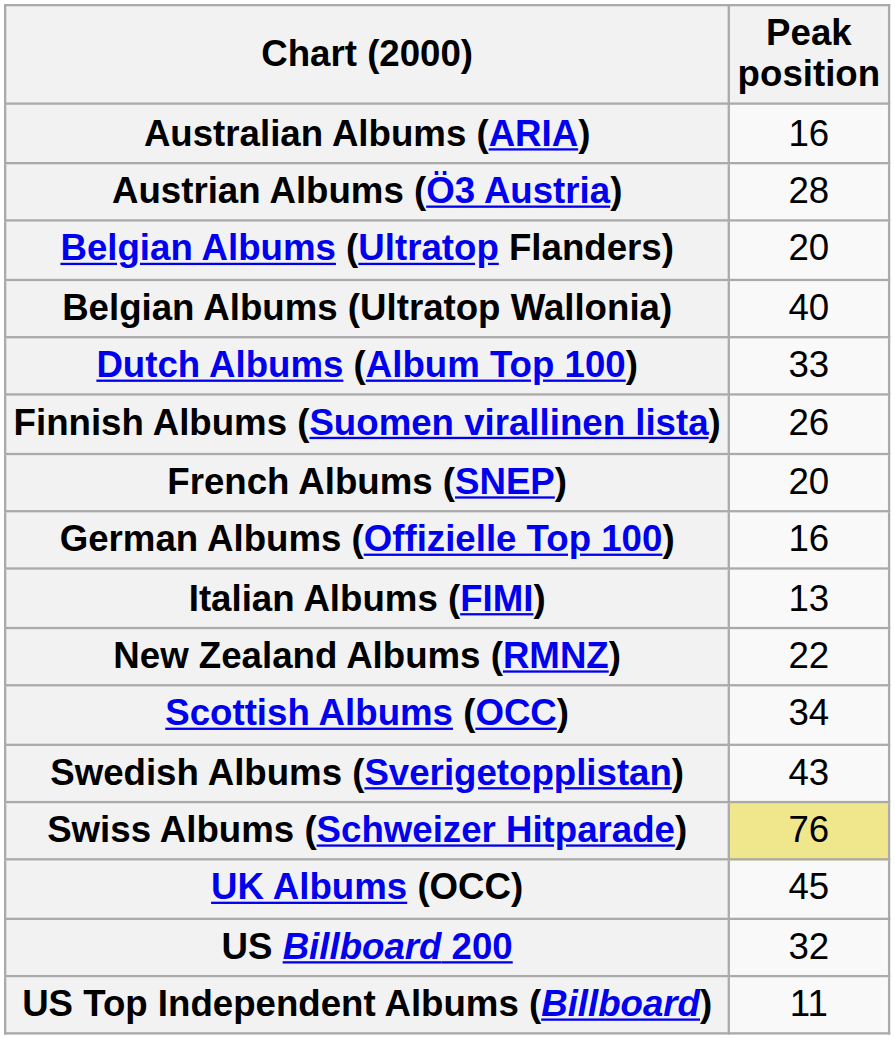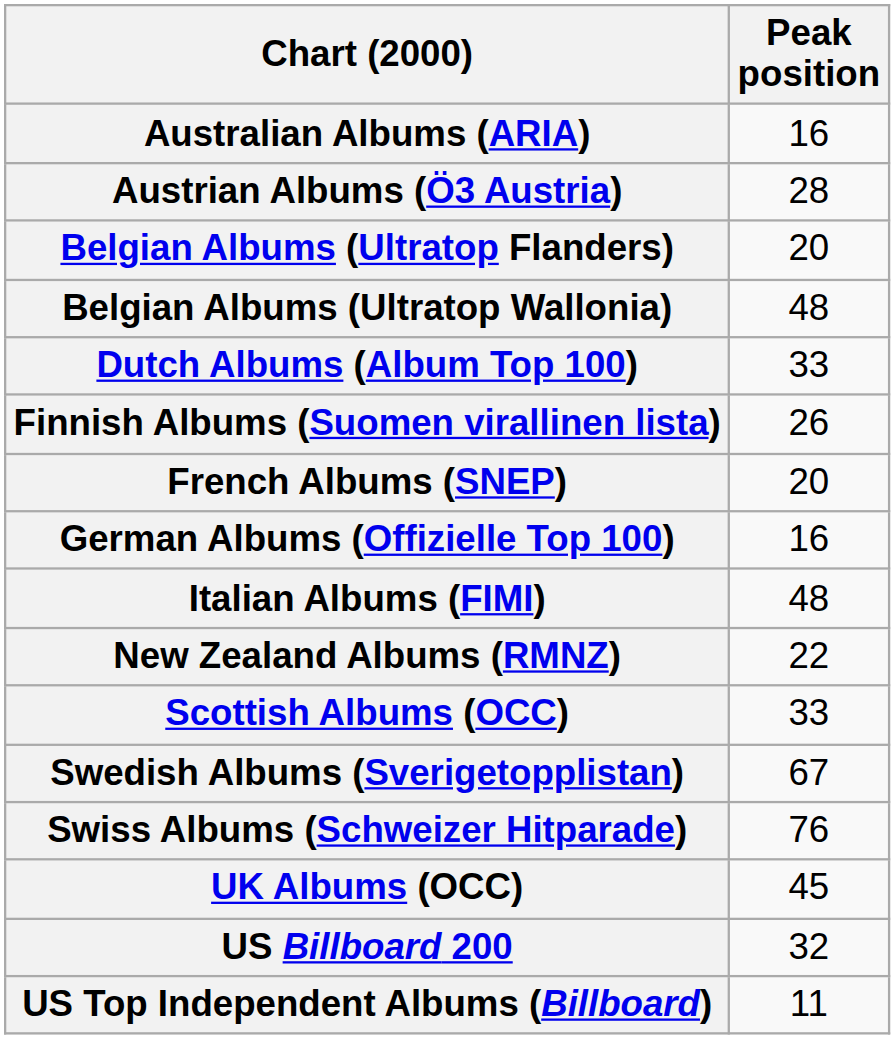 <table class="wikitable sortable plainrowheaders">
 <tr>
 <th scope="col">Chart (2000)</th>
 <th scope="col">Peak<br>position</th>
 </tr>
 <tr>
 <th scope="row">Australian Albums (<a href='#'>ARIA</a>)</th>
 <td align="center">16</td>
 </tr>
 <tr>
 <th scope="row">Austrian Albums (<a href='#'>Ö3 Austria</a>)</th>
 <td align="center">28</td>
 </tr>
 <tr>
 <th scope="row"><a href='#'>Belgian Albums</a> (<a href='#'>Ultratop</a> Flanders)</th>
 <td align="center">20</td>
 </tr>
 <tr>
 <th scope="row">Belgian Albums (Ultratop Wallonia)</th>
-<td align="center">40</td>
+<td align="center">48</td>
 </tr>
 <tr>
 <th scope="row"><a href='#'>Dutch Albums</a> (<a href='#'>Album Top 100</a>)</th>
 <td align="center">33</td>
 </tr>
 <tr>
 <th scope="row">Finnish Albums (<a href='#'>Suomen virallinen lista</a>)</th>
 <td align="center">26</td>
 </tr>
 <tr>
 <th scope="row">French Albums (<a href='#'>SNEP</a>)</th>
 <td align="center">20</td>
 </tr>
 <tr>
 <th scope="row">German Albums (<a href='#'>Offizielle Top 100</a>)</th>
 <td align="center">16</td>
 </tr>
 <tr>
 <th scope="row">Italian Albums (<a href='#'>FIMI</a>)</th>
-<td align="center">13</td>
+<td align="center">48</td>
 </tr>
 <tr>
 <th scope="row">New Zealand Albums (<a href='#'>RMNZ</a>)</th>
 <td align="center">22</td>
 </tr>
 <tr>
 <th scope="row"><a href='#'>Scottish Albums</a> (<a href='#'>OCC</a>)</th>
-<td align="center">34</td>
+<td align="center">33</td>
 </tr>
 <tr>
 <th scope="row">Swedish Albums (<a href='#'>Sverigetopplistan</a>)</th>
-<td align="center">43</td>
+<td align="center">67</td>
 </tr>
 <tr>
 <th scope="row">Swiss Albums (<a href='#'>Schweizer Hitparade</a>)</th>
-<td align="center" style="background: khaki;">76</td>
+<td align="center">76</td>
 </tr>
 <tr>
 <th scope="row"><a href='#'>UK Albums</a> (OCC)</th>
 <td align="center">45</td>
 </tr>
 <tr>
 <th scope="row">US <a href='#'><em>Billboard</em> 200</a></th>
 <td style="text-align:center;">32</td>
 </tr>
 <tr>
 <th scope="row">US Top Independent Albums (<em><a href='#'>Billboard</a></em>)</th>
 <td align="center">11</td>
 </tr>
 </table>
